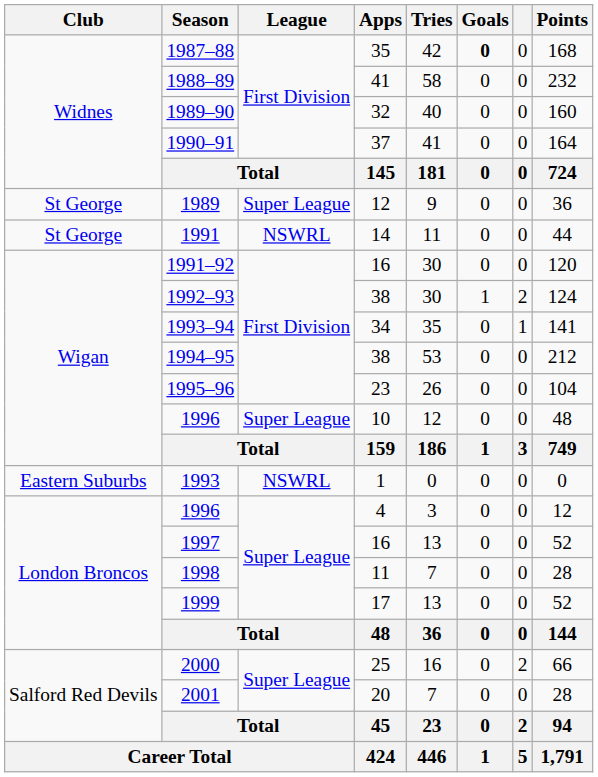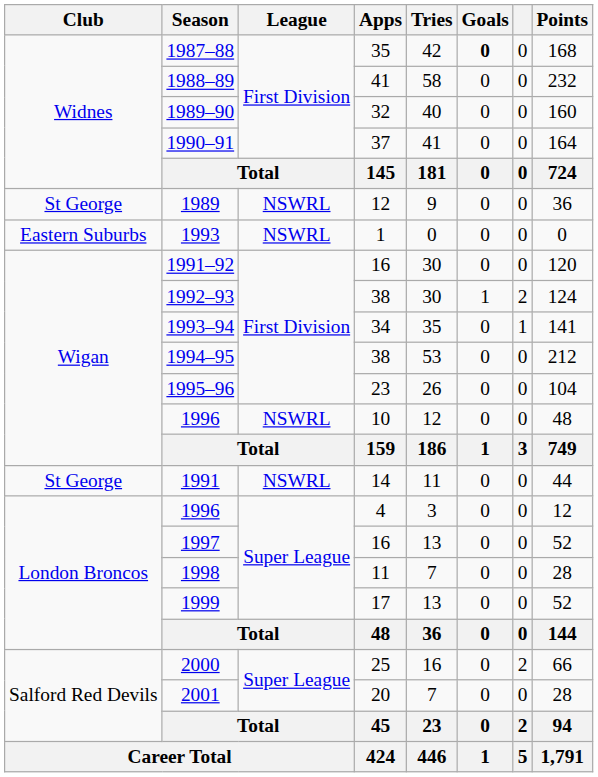 <table class="wikitable" style="text-align:center">
 <tr>
 <th>Club</th>
 <th>Season</th>
 <th>League</th>
 <th>Apps</th>
 <th>Tries</th>
 <th>Goals</th>
 <th></th>
 <th>Points</th>
 </tr>
 <tr>
 <td rowspan=5><a href='#'>Widnes</a></td>
 <td><a href='#'>1987–88</a></td>
 <td rowspan=4><a href='#'>First Division</a></td>
 <td>35</td>
 <td>42</td>
 <td><strong>0</strong></td>
 <td>0</td>
 <td>168</td>
 </tr>
 <tr>
 <td><a href='#'>1988–89</a></td>
 <td>41</td>
 <td>58</td>
 <td>0</td>
 <td>0</td>
 <td>232</td>
 </tr>
 <tr>
 <td><a href='#'>1989–90</a></td>
 <td>32</td>
 <td>40</td>
 <td>0</td>
 <td>0</td>
 <td>160</td>
 </tr>
 <tr>
 <td><a href='#'>1990–91</a></td>
 <td>37</td>
 <td>41</td>
 <td>0</td>
 <td>0</td>
 <td>164</td>
 </tr>
 <tr>
 <th colspan="2">Total</th>
 <th>145</th>
 <th>181</th>
 <th>0</th>
 <th>0</th>
 <th>724</th>
 </tr>
 <tr>
 <td><a href='#'>St George</a></td>
 <td><a href='#'>1989</a></td>
-<td><a href='#'>Super League</a></td>
+<td><a href='#'>NSWRL</a></td>
 <td>12</td>
 <td>9</td>
 <td>0</td>
 <td>0</td>
 <td>36</td>
 </tr>
 <tr>
-<td><a href='#'>St George</a></td>
-<td><a href='#'>1991</a></td>
+<td><a href='#'>Eastern Suburbs</a></td>
+<td><a href='#'>1993</a></td>
 <td><a href='#'>NSWRL</a></td>
-<td>14</td>
-<td>11</td>
+<td>1</td>
 <td>0</td>
 <td>0</td>
-<td>44</td>
+<td>0</td>
+<td>0</td>
 </tr>
 <tr>
 <td rowspan=7><a href='#'>Wigan</a></td>
 <td><a href='#'>1991–92</a></td>
 <td rowspan=5><a href='#'>First Division</a></td>
 <td>16</td>
 <td>30</td>
 <td>0</td>
 <td>0</td>
 <td>120</td>
 </tr>
 <tr>
 <td><a href='#'>1992–93</a></td>
 <td>38</td>
 <td>30</td>
 <td>1</td>
 <td>2</td>
 <td>124</td>
 </tr>
 <tr>
 <td><a href='#'>1993–94</a></td>
 <td>34</td>
 <td>35</td>
 <td>0</td>
 <td>1</td>
 <td>141</td>
 </tr>
 <tr>
 <td><a href='#'>1994–95</a></td>
 <td>38</td>
 <td>53</td>
 <td>0</td>
 <td>0</td>
 <td>212</td>
 </tr>
 <tr>
 <td><a href='#'>1995–96</a></td>
 <td>23</td>
 <td>26</td>
 <td>0</td>
 <td>0</td>
 <td>104</td>
 </tr>
 <tr>
 <td><a href='#'>1996</a></td>
-<td><a href='#'>Super League</a></td>
+<td><a href='#'>NSWRL</a></td>
 <td>10</td>
 <td>12</td>
 <td>0</td>
 <td>0</td>
 <td>48</td>
 </tr>
 <tr>
 <th colspan="2">Total</th>
 <th>159</th>
 <th>186</th>
 <th>1</th>
 <th>3</th>
 <th>749</th>
 </tr>
 <tr>
-<td><a href='#'>Eastern Suburbs</a></td>
-<td><a href='#'>1993</a></td>
+<td><a href='#'>St George</a></td>
+<td><a href='#'>1991</a></td>
 <td><a href='#'>NSWRL</a></td>
-<td>1</td>
+<td>14</td>
+<td>11</td>
 <td>0</td>
 <td>0</td>
-<td>0</td>
-<td>0</td>
+<td>44</td>
 </tr>
 <tr>
 <td rowspan=5><a href='#'>London Broncos</a></td>
 <td><a href='#'>1996</a></td>
 <td rowspan=4><a href='#'>Super League</a></td>
 <td>4</td>
 <td>3</td>
 <td>0</td>
 <td>0</td>
 <td>12</td>
 </tr>
 <tr>
 <td><a href='#'>1997</a></td>
 <td>16</td>
 <td>13</td>
 <td>0</td>
 <td>0</td>
 <td>52</td>
 </tr>
 <tr>
 <td><a href='#'>1998</a></td>
 <td>11</td>
 <td>7</td>
 <td>0</td>
 <td>0</td>
 <td>28</td>
 </tr>
 <tr>
 <td><a href='#'>1999</a></td>
 <td>17</td>
 <td>13</td>
 <td>0</td>
 <td>0</td>
 <td>52</td>
 </tr>
 <tr>
 <th colspan="2">Total</th>
 <th>48</th>
 <th>36</th>
 <th>0</th>
 <th>0</th>
 <th>144</th>
 </tr>
 <tr>
 <td rowspan=3>Salford Red Devils</td>
 <td><a href='#'>2000</a></td>
 <td rowspan=2><a href='#'>Super League</a></td>
 <td>25</td>
 <td>16</td>
 <td>0</td>
 <td>2</td>
 <td>66</td>
 </tr>
 <tr>
 <td><a href='#'>2001</a></td>
 <td>20</td>
 <td>7</td>
 <td>0</td>
 <td>0</td>
 <td>28</td>
 </tr>
 <tr>
 <th colspan="2">Total</th>
 <th>45</th>
 <th>23</th>
 <th>0</th>
 <th>2</th>
 <th>94</th>
 </tr>
 <tr>
 <th colspan="3">Career Total</th>
 <th>424</th>
 <th>446</th>
 <th>1</th>
 <th>5</th>
 <th>1,791</th>
 </tr>
 </table>
